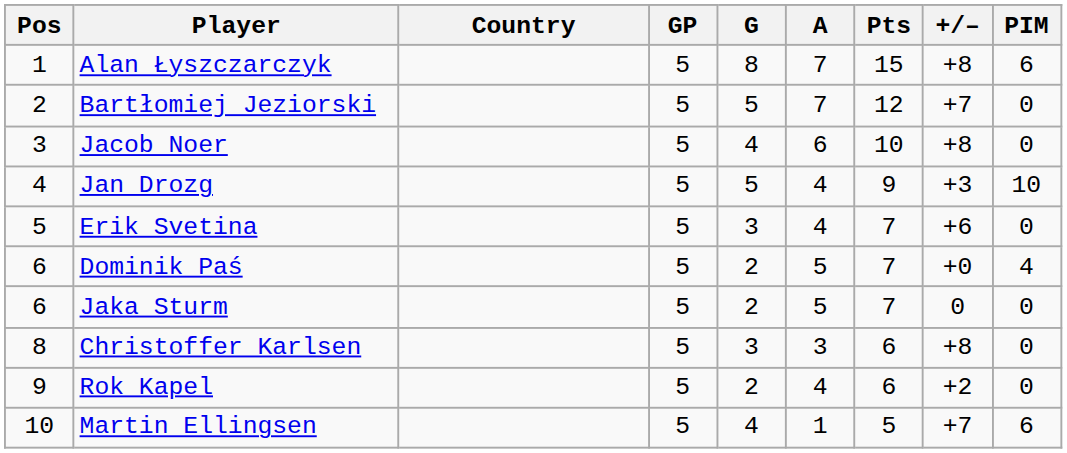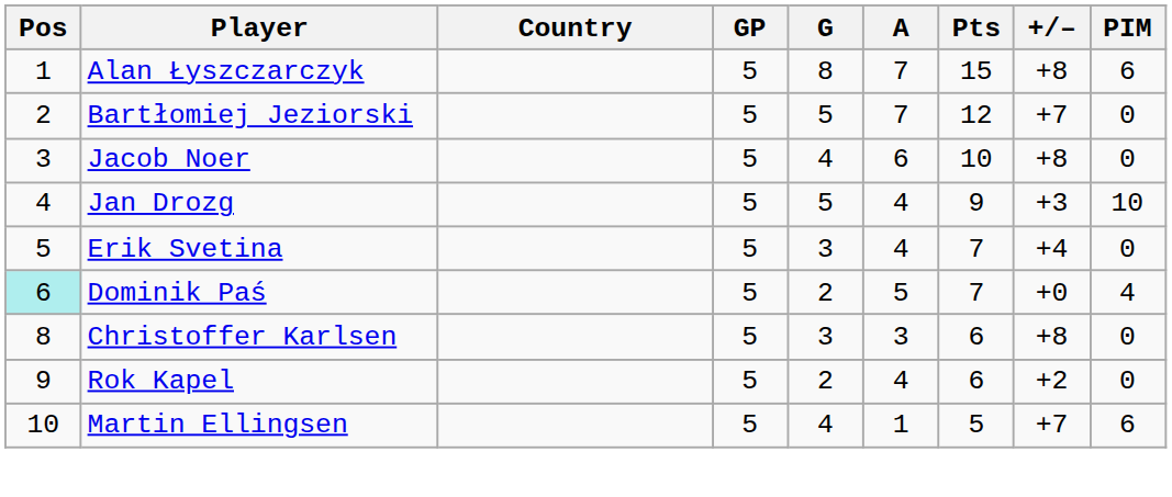 <table class="wikitable sortable" style="text-align: center;">
 <tr>
 <th width=30>Pos</th>
 <th width=165>Player</th>
 <th width=125>Country</th>
 <th width=30>GP</th>
 <th width=30>G</th>
 <th width=30>A</th>
 <th width=30>Pts</th>
 <th width=30>+/–</th>
 <th width=30>PIM</th>
 </tr>
 <tr>
 <td>1</td>
 <td align=left><a href='#'>Alan Łyszczarczyk</a></td>
 <td align=left></td>
 <td>5</td>
 <td>8</td>
 <td>7</td>
 <td>15</td>
 <td>+8</td>
 <td>6</td>
 </tr>
 <tr>
 <td>2</td>
 <td align=left><a href='#'>Bartłomiej Jeziorski</a></td>
 <td align=left></td>
 <td>5</td>
 <td>5</td>
 <td>7</td>
 <td>12</td>
 <td>+7</td>
 <td>0</td>
 </tr>
 <tr>
 <td>3</td>
 <td align=left><a href='#'>Jacob Noer</a></td>
 <td align=left></td>
 <td>5</td>
 <td>4</td>
 <td>6</td>
 <td>10</td>
 <td>+8</td>
 <td>0</td>
 </tr>
 <tr>
 <td>4</td>
 <td align=left><a href='#'>Jan Drozg</a></td>
 <td align=left></td>
 <td>5</td>
 <td>5</td>
 <td>4</td>
 <td>9</td>
 <td>+3</td>
 <td>10</td>
 </tr>
 <tr>
 <td>5</td>
 <td align=left><a href='#'>Erik Svetina</a></td>
 <td align=left></td>
 <td>5</td>
 <td>3</td>
 <td>4</td>
 <td>7</td>
-<td>+6</td>
+<td>+4</td>
 <td>0</td>
 </tr>
 <tr>
-<td>6</td>
+<td style="background: paleturquoise;">6</td>
 <td align=left><a href='#'>Dominik Paś</a></td>
 <td align=left></td>
 <td>5</td>
 <td>2</td>
 <td>5</td>
 <td>7</td>
 <td>+0</td>
 <td>4</td>
-</tr>
-<tr>
-<td>6</td>
-<td align=left><a href='#'>Jaka Sturm</a></td>
-<td align=left></td>
-<td>5</td>
-<td>2</td>
-<td>5</td>
-<td>7</td>
-<td>0</td>
-<td>0</td>
 </tr>
 <tr>
 <td>8</td>
 <td align=left><a href='#'>Christoffer Karlsen</a></td>
 <td align=left></td>
 <td>5</td>
 <td>3</td>
 <td>3</td>
 <td>6</td>
 <td>+8</td>
 <td>0</td>
 </tr>
 <tr>
 <td>9</td>
 <td align=left><a href='#'>Rok Kapel</a></td>
 <td align=left></td>
 <td>5</td>
 <td>2</td>
 <td>4</td>
 <td>6</td>
 <td>+2</td>
 <td>0</td>
 </tr>
 <tr>
 <td>10</td>
 <td align=left><a href='#'>Martin Ellingsen</a></td>
 <td align=left></td>
 <td>5</td>
 <td>4</td>
 <td>1</td>
 <td>5</td>
 <td>+7</td>
 <td>6</td>
 </tr>
 </table>
